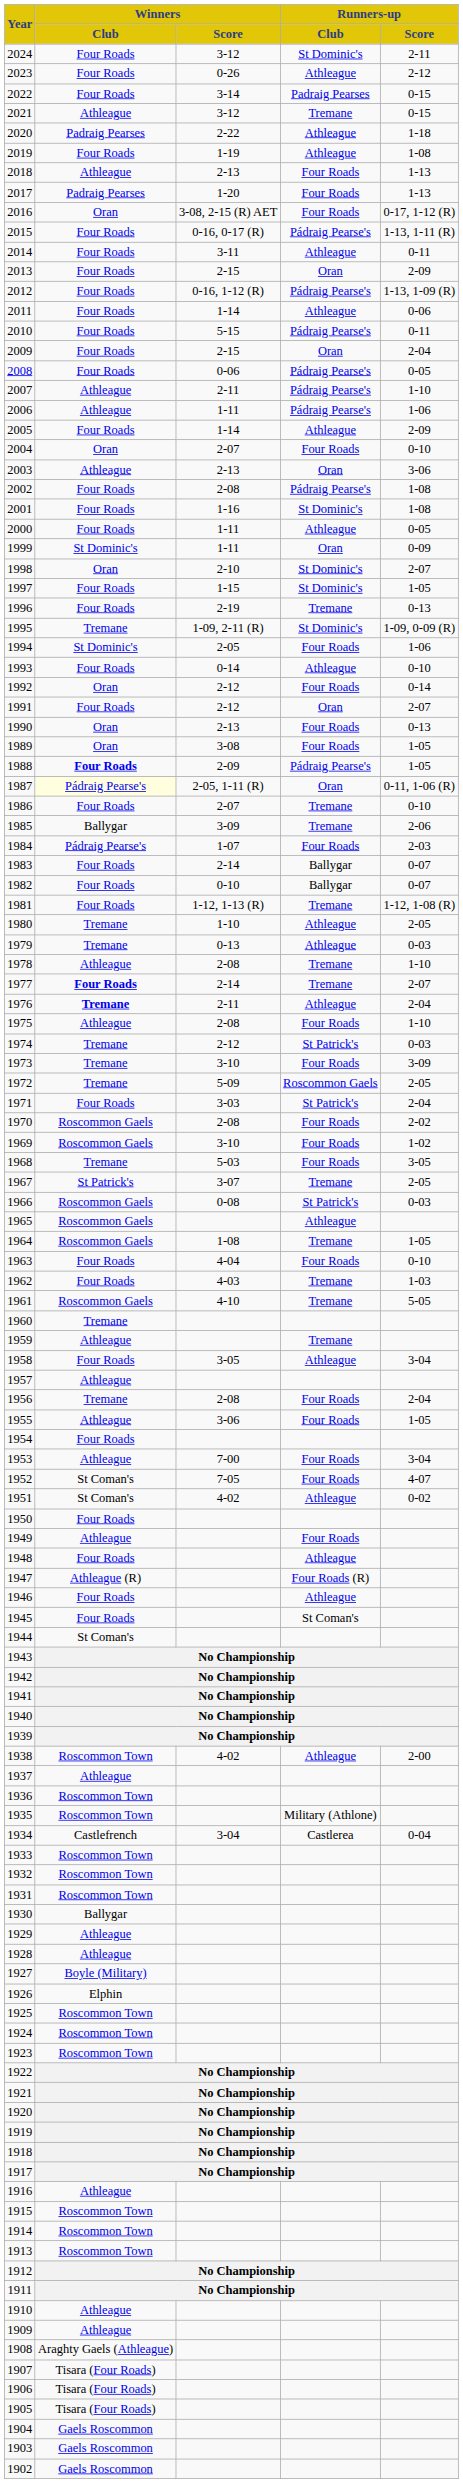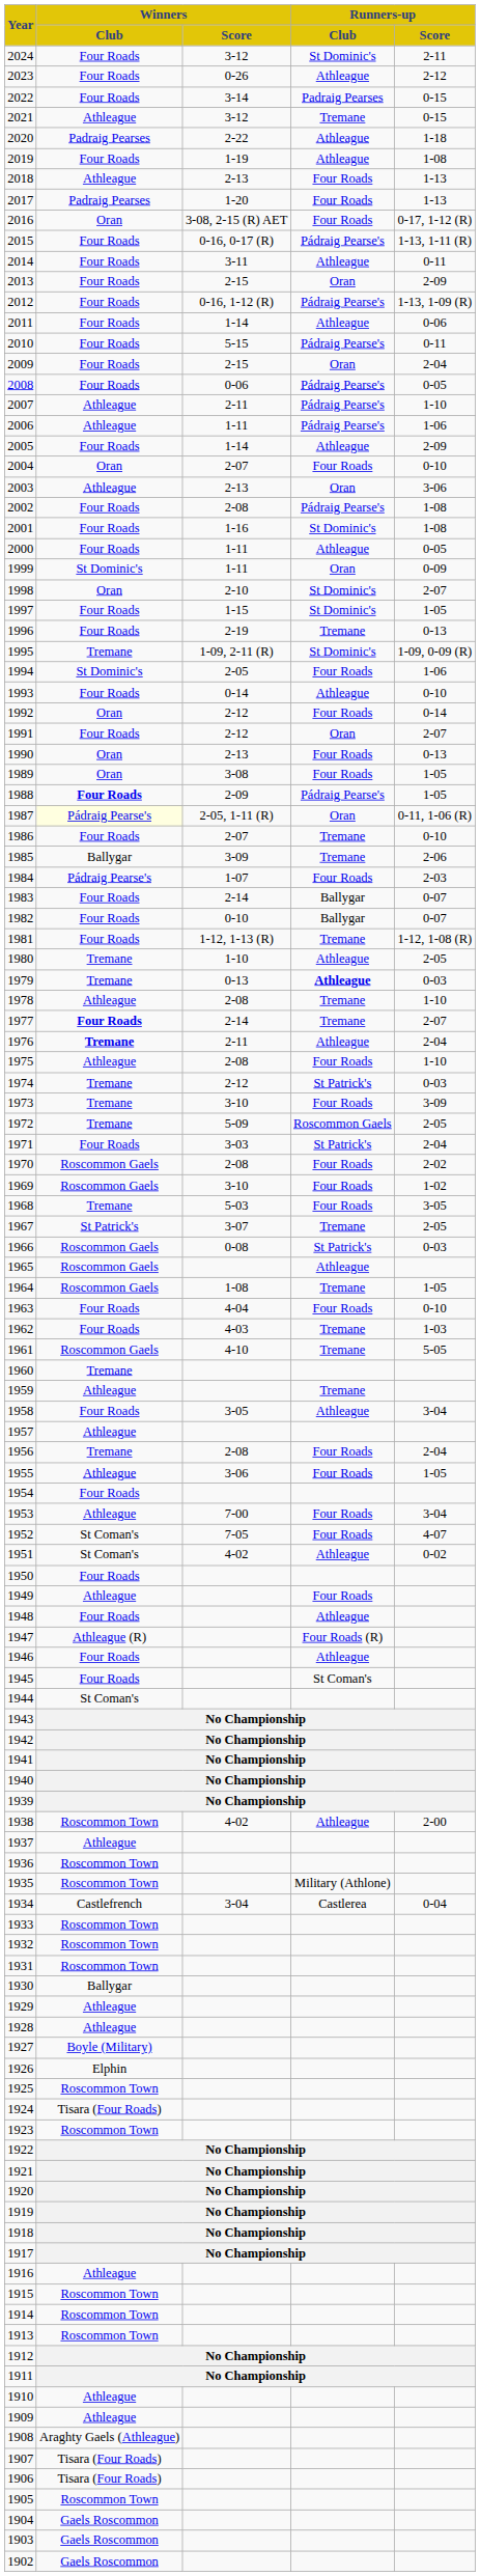 <table class="wikitable sortable" style="text-align:center;">
 <tr>
 <th rowspan="2" style="background:#E2C608;color:#2D3E82;">Year</th>
 <th colspan="2" style="background:#E2C608;color:#2D3E82;">Winners</th>
 <th colspan="2" style="background:#E2C608;color:#2D3E82;">Runners-up</th>
 </tr>
 <tr>
 <th style="background:#E2C608;color:#2D3E82;">Club</th>
 <th style="background:#E2C608;color:#2D3E82;">Score</th>
 <th style="background:#E2C608;color:#2D3E82;">Club</th>
 <th style="background:#E2C608;color:#2D3E82;">Score</th>
 </tr>
 <tr>
 <td>2024</td>
 <td><a href='#'>Four Roads</a></td>
 <td>3-12</td>
 <td><a href='#'>St Dominic's</a></td>
 <td>2-11</td>
 </tr>
 <tr>
 <td>2023</td>
 <td><a href='#'>Four Roads</a></td>
 <td>0-26</td>
 <td><a href='#'>Athleague</a></td>
 <td>2-12</td>
 </tr>
 <tr>
 <td>2022</td>
 <td><a href='#'>Four Roads</a></td>
 <td>3-14</td>
 <td><a href='#'>Padraig Pearses</a></td>
 <td>0-15</td>
 </tr>
 <tr>
 <td>2021</td>
 <td><a href='#'>Athleague</a></td>
 <td>3-12</td>
 <td><a href='#'>Tremane</a></td>
 <td>0-15</td>
 </tr>
 <tr>
 <td>2020</td>
 <td><a href='#'>Padraig Pearses</a></td>
 <td>2-22</td>
 <td><a href='#'>Athleague</a></td>
 <td>1-18</td>
 </tr>
 <tr>
 <td>2019</td>
 <td><a href='#'>Four Roads</a></td>
 <td>1-19</td>
 <td><a href='#'>Athleague</a></td>
 <td>1-08</td>
 </tr>
 <tr>
 <td>2018</td>
 <td><a href='#'>Athleague</a></td>
 <td>2-13</td>
 <td><a href='#'>Four Roads</a></td>
 <td>1-13</td>
 </tr>
 <tr>
 <td>2017</td>
 <td><a href='#'>Padraig Pearses</a></td>
 <td>1-20</td>
 <td><a href='#'>Four Roads</a></td>
 <td>1-13</td>
 </tr>
 <tr>
 <td>2016</td>
 <td><a href='#'>Oran</a></td>
 <td>3-08, 2-15 (R) AET</td>
 <td><a href='#'>Four Roads</a></td>
 <td>0-17, 1-12 (R)</td>
 </tr>
 <tr>
 <td>2015</td>
 <td><a href='#'>Four Roads</a></td>
 <td>0-16, 0-17 (R)</td>
 <td><a href='#'>Pádraig Pearse's</a></td>
 <td>1-13, 1-11 (R)</td>
 </tr>
 <tr>
 <td>2014</td>
 <td><a href='#'>Four Roads</a></td>
 <td>3-11</td>
 <td><a href='#'>Athleague</a></td>
 <td>0-11</td>
 </tr>
 <tr>
 <td>2013</td>
 <td><a href='#'>Four Roads</a></td>
 <td>2-15</td>
 <td><a href='#'>Oran</a></td>
 <td>2-09</td>
 </tr>
 <tr>
 <td>2012</td>
 <td><a href='#'>Four Roads</a></td>
 <td>0-16, 1-12 (R)</td>
 <td><a href='#'>Pádraig Pearse's</a></td>
 <td>1-13, 1-09 (R)</td>
 </tr>
 <tr>
 <td>2011</td>
 <td><a href='#'>Four Roads</a></td>
 <td>1-14</td>
 <td><a href='#'>Athleague</a></td>
 <td>0-06</td>
 </tr>
 <tr>
 <td>2010</td>
 <td><a href='#'>Four Roads</a></td>
 <td>5-15</td>
 <td><a href='#'>Pádraig Pearse's</a></td>
 <td>0-11</td>
 </tr>
 <tr>
 <td>2009</td>
 <td><a href='#'>Four Roads</a></td>
 <td>2-15</td>
 <td><a href='#'>Oran</a></td>
 <td>2-04</td>
 </tr>
 <tr>
 <td><a href='#'>2008</a></td>
 <td><a href='#'>Four Roads</a></td>
 <td>0-06</td>
 <td><a href='#'>Pádraig Pearse's</a></td>
 <td>0-05</td>
 </tr>
 <tr>
 <td>2007</td>
 <td><a href='#'>Athleague</a></td>
 <td>2-11</td>
 <td><a href='#'>Pádraig Pearse's</a></td>
 <td>1-10</td>
 </tr>
 <tr>
 <td>2006</td>
 <td><a href='#'>Athleague</a></td>
 <td>1-11</td>
 <td><a href='#'>Pádraig Pearse's</a></td>
 <td>1-06</td>
 </tr>
 <tr>
 <td>2005</td>
 <td><a href='#'>Four Roads</a></td>
 <td>1-14</td>
 <td><a href='#'>Athleague</a></td>
 <td>2-09</td>
 </tr>
 <tr>
 <td>2004</td>
 <td><a href='#'>Oran</a></td>
 <td>2-07</td>
 <td><a href='#'>Four Roads</a></td>
 <td>0-10</td>
 </tr>
 <tr>
 <td>2003</td>
 <td><a href='#'>Athleague</a></td>
 <td>2-13</td>
 <td><a href='#'>Oran</a></td>
 <td>3-06</td>
 </tr>
 <tr>
 <td>2002</td>
 <td><a href='#'>Four Roads</a></td>
 <td>2-08</td>
 <td><a href='#'>Pádraig Pearse's</a></td>
 <td>1-08</td>
 </tr>
 <tr>
 <td>2001</td>
 <td><a href='#'>Four Roads</a></td>
 <td>1-16</td>
 <td><a href='#'>St Dominic's</a></td>
 <td>1-08</td>
 </tr>
 <tr>
 <td>2000</td>
 <td><a href='#'>Four Roads</a></td>
 <td>1-11</td>
 <td><a href='#'>Athleague</a></td>
 <td>0-05</td>
 </tr>
 <tr>
 <td>1999</td>
 <td><a href='#'>St Dominic's</a></td>
 <td>1-11</td>
 <td><a href='#'>Oran</a></td>
 <td>0-09</td>
 </tr>
 <tr>
 <td>1998</td>
 <td><a href='#'>Oran</a></td>
 <td>2-10</td>
 <td><a href='#'>St Dominic's</a></td>
 <td>2-07</td>
 </tr>
 <tr>
 <td>1997</td>
 <td><a href='#'>Four Roads</a></td>
 <td>1-15</td>
 <td><a href='#'>St Dominic's</a></td>
 <td>1-05</td>
 </tr>
 <tr>
 <td>1996</td>
 <td><a href='#'>Four Roads</a></td>
 <td>2-19</td>
 <td><a href='#'>Tremane</a></td>
 <td>0-13</td>
 </tr>
 <tr>
 <td>1995</td>
 <td><a href='#'>Tremane</a></td>
 <td>1-09, 2-11 (R)</td>
 <td><a href='#'>St Dominic's</a></td>
 <td>1-09,  0-09 (R)</td>
 </tr>
 <tr>
 <td>1994</td>
 <td><a href='#'>St Dominic's</a></td>
 <td>2-05</td>
 <td><a href='#'>Four Roads</a></td>
 <td>1-06</td>
 </tr>
 <tr>
 <td>1993</td>
 <td><a href='#'>Four Roads</a></td>
 <td>0-14</td>
 <td><a href='#'>Athleague</a></td>
 <td>0-10</td>
 </tr>
 <tr>
 <td>1992</td>
 <td><a href='#'>Oran</a></td>
 <td>2-12</td>
 <td><a href='#'>Four Roads</a></td>
 <td>0-14</td>
 </tr>
 <tr>
 <td>1991</td>
 <td><a href='#'>Four Roads</a></td>
 <td>2-12</td>
 <td><a href='#'>Oran</a></td>
 <td>2-07</td>
 </tr>
 <tr>
 <td>1990</td>
 <td><a href='#'>Oran</a></td>
 <td>2-13</td>
 <td><a href='#'>Four Roads</a></td>
 <td>0-13</td>
 </tr>
 <tr>
 <td>1989</td>
 <td><a href='#'>Oran</a></td>
 <td>3-08</td>
 <td><a href='#'>Four Roads</a></td>
 <td>1-05</td>
 </tr>
 <tr>
 <td>1988</td>
 <td><strong><a href='#'>Four Roads</a></strong></td>
 <td>2-09</td>
 <td><a href='#'>Pádraig Pearse's</a></td>
 <td>1-05</td>
 </tr>
 <tr>
 <td>1987</td>
 <td style="background: lightyellow;"><a href='#'>Pádraig Pearse's</a></td>
 <td>2-05, 1-11 (R)</td>
 <td><a href='#'>Oran</a></td>
 <td>0-11, 1-06 (R)</td>
 </tr>
 <tr>
 <td>1986</td>
 <td><a href='#'>Four Roads</a></td>
 <td>2-07</td>
 <td><a href='#'>Tremane</a></td>
 <td>0-10</td>
 </tr>
 <tr>
 <td>1985</td>
 <td>Ballygar</td>
 <td>3-09</td>
 <td><a href='#'>Tremane</a></td>
 <td>2-06</td>
 </tr>
 <tr>
 <td>1984</td>
 <td><a href='#'>Pádraig Pearse's</a></td>
 <td>1-07</td>
 <td><a href='#'>Four Roads</a></td>
 <td>2-03</td>
 </tr>
 <tr>
 <td>1983</td>
 <td><a href='#'>Four Roads</a></td>
 <td>2-14</td>
 <td>Ballygar</td>
 <td>0-07</td>
 </tr>
 <tr>
 <td>1982</td>
 <td><a href='#'>Four Roads</a></td>
 <td>0-10</td>
 <td>Ballygar</td>
 <td>0-07</td>
 </tr>
 <tr>
 <td>1981</td>
 <td><a href='#'>Four Roads</a></td>
 <td>1-12, 1-13 (R)</td>
 <td><a href='#'>Tremane</a></td>
 <td>1-12, 1-08 (R)</td>
 </tr>
 <tr>
 <td>1980</td>
 <td><a href='#'>Tremane</a></td>
 <td>1-10</td>
 <td><a href='#'>Athleague</a></td>
 <td>2-05</td>
 </tr>
 <tr>
 <td>1979</td>
 <td><a href='#'>Tremane</a></td>
 <td>0-13</td>
-<td><a href='#'>Athleague</a></td>
+<td><strong><a href='#'>Athleague</a></strong></td>
 <td>0-03</td>
 </tr>
 <tr>
 <td>1978</td>
 <td><a href='#'>Athleague</a></td>
 <td>2-08</td>
 <td><a href='#'>Tremane</a></td>
 <td>1-10</td>
 </tr>
 <tr>
 <td>1977</td>
 <td><strong><a href='#'>Four Roads</a></strong></td>
 <td>2-14</td>
 <td><a href='#'>Tremane</a></td>
 <td>2-07</td>
 </tr>
 <tr>
 <td>1976</td>
 <td><strong><a href='#'>Tremane</a></strong></td>
 <td>2-11</td>
 <td><a href='#'>Athleague</a></td>
 <td>2-04</td>
 </tr>
 <tr>
 <td>1975</td>
 <td><a href='#'>Athleague</a></td>
 <td>2-08</td>
 <td><a href='#'>Four Roads</a></td>
 <td>1-10</td>
 </tr>
 <tr>
 <td>1974</td>
 <td><a href='#'>Tremane</a></td>
 <td>2-12</td>
 <td><a href='#'>St Patrick's</a></td>
 <td>0-03</td>
 </tr>
 <tr>
 <td>1973</td>
 <td><a href='#'>Tremane</a></td>
 <td>3-10</td>
 <td><a href='#'>Four Roads</a></td>
 <td>3-09</td>
 </tr>
 <tr>
 <td>1972</td>
 <td><a href='#'>Tremane</a></td>
 <td>5-09</td>
 <td><a href='#'>Roscommon Gaels</a></td>
 <td>2-05</td>
 </tr>
 <tr>
 <td>1971</td>
 <td><a href='#'>Four Roads</a></td>
 <td>3-03</td>
 <td><a href='#'>St Patrick's</a></td>
 <td>2-04</td>
 </tr>
 <tr>
 <td>1970</td>
 <td><a href='#'>Roscommon Gaels</a></td>
 <td>2-08</td>
 <td><a href='#'>Four Roads</a></td>
 <td>2-02</td>
 </tr>
 <tr>
 <td>1969</td>
 <td><a href='#'>Roscommon Gaels</a></td>
 <td>3-10</td>
 <td><a href='#'>Four Roads</a></td>
 <td>1-02</td>
 </tr>
 <tr>
 <td>1968</td>
 <td><a href='#'>Tremane</a></td>
 <td>5-03</td>
 <td><a href='#'>Four Roads</a></td>
 <td>3-05</td>
 </tr>
 <tr>
 <td>1967</td>
 <td><a href='#'>St Patrick's</a></td>
 <td>3-07</td>
 <td><a href='#'>Tremane</a></td>
 <td>2-05</td>
 </tr>
 <tr>
 <td>1966</td>
 <td><a href='#'>Roscommon Gaels</a></td>
 <td>0-08</td>
 <td><a href='#'>St Patrick's</a></td>
 <td>0-03</td>
 </tr>
 <tr>
 <td>1965</td>
 <td><a href='#'>Roscommon Gaels</a></td>
 <td></td>
 <td><a href='#'>Athleague</a></td>
 <td></td>
 </tr>
 <tr>
 <td>1964</td>
 <td><a href='#'>Roscommon Gaels</a></td>
 <td>1-08</td>
 <td><a href='#'>Tremane</a></td>
 <td>1-05</td>
 </tr>
 <tr>
 <td>1963</td>
 <td><a href='#'>Four Roads</a></td>
 <td>4-04</td>
 <td><a href='#'>Four Roads</a></td>
 <td>0-10</td>
 </tr>
 <tr>
 <td>1962</td>
 <td><a href='#'>Four Roads</a></td>
 <td>4-03</td>
 <td><a href='#'>Tremane</a></td>
 <td>1-03</td>
 </tr>
 <tr>
 <td>1961</td>
 <td><a href='#'>Roscommon Gaels</a></td>
 <td>4-10</td>
 <td><a href='#'>Tremane</a></td>
 <td>5-05</td>
 </tr>
 <tr>
 <td>1960</td>
 <td><a href='#'>Tremane</a></td>
 <td></td>
 <td></td>
 <td></td>
 </tr>
 <tr>
 <td>1959</td>
 <td><a href='#'>Athleague</a></td>
 <td></td>
 <td><a href='#'>Tremane</a></td>
 <td></td>
 </tr>
 <tr>
 <td>1958</td>
 <td><a href='#'>Four Roads</a></td>
 <td>3-05</td>
 <td><a href='#'>Athleague</a></td>
 <td>3-04</td>
 </tr>
 <tr>
 <td>1957</td>
 <td><a href='#'>Athleague</a></td>
 <td></td>
 <td></td>
 <td></td>
 </tr>
 <tr>
 <td>1956</td>
 <td><a href='#'>Tremane</a></td>
 <td>2-08</td>
 <td><a href='#'>Four Roads</a></td>
 <td>2-04</td>
 </tr>
 <tr>
 <td>1955</td>
 <td><a href='#'>Athleague</a></td>
 <td>3-06</td>
 <td><a href='#'>Four Roads</a></td>
 <td>1-05</td>
 </tr>
 <tr>
 <td>1954</td>
 <td><a href='#'>Four Roads</a></td>
 <td></td>
 <td></td>
 <td></td>
 </tr>
 <tr>
 <td>1953</td>
 <td><a href='#'>Athleague</a></td>
 <td>7-00</td>
 <td><a href='#'>Four Roads</a></td>
 <td>3-04</td>
 </tr>
 <tr>
 <td>1952</td>
 <td>St Coman's</td>
 <td>7-05</td>
 <td><a href='#'>Four Roads</a></td>
 <td>4-07</td>
 </tr>
 <tr>
 <td>1951</td>
 <td>St Coman's</td>
 <td>4-02</td>
 <td><a href='#'>Athleague</a></td>
 <td>0-02</td>
 </tr>
 <tr>
 <td>1950</td>
 <td><a href='#'>Four Roads</a></td>
 <td></td>
 <td></td>
 <td></td>
 </tr>
 <tr>
 <td>1949</td>
 <td><a href='#'>Athleague</a></td>
 <td></td>
 <td><a href='#'>Four Roads</a></td>
 <td></td>
 </tr>
 <tr>
 <td>1948</td>
 <td><a href='#'>Four Roads</a></td>
 <td></td>
 <td><a href='#'>Athleague</a></td>
 <td></td>
 </tr>
 <tr>
 <td>1947</td>
 <td><a href='#'>Athleague</a> (R)</td>
 <td></td>
 <td><a href='#'>Four Roads</a> (R)</td>
 <td></td>
 </tr>
 <tr>
 <td>1946</td>
 <td><a href='#'>Four Roads</a></td>
 <td></td>
 <td><a href='#'>Athleague</a></td>
 <td></td>
 </tr>
 <tr>
 <td>1945</td>
 <td><a href='#'>Four Roads</a></td>
 <td></td>
 <td>St Coman's</td>
 <td></td>
 </tr>
 <tr>
 <td>1944</td>
 <td>St Coman's</td>
 <td></td>
 <td></td>
 <td></td>
 </tr>
 <tr>
 <td>1943</td>
 <th colspan=4 align=center>No Championship</th>
 </tr>
 <tr>
 <td>1942</td>
 <th colspan=4 align=center>No Championship</th>
 </tr>
 <tr>
 <td>1941</td>
 <th colspan=4 align=center>No Championship</th>
 </tr>
 <tr>
 <td>1940</td>
 <th colspan=4 align=center>No Championship</th>
 </tr>
 <tr>
 <td>1939</td>
 <th colspan=4 align=center>No Championship</th>
 </tr>
 <tr>
 <td>1938</td>
 <td><a href='#'>Roscommon Town</a></td>
 <td>4-02</td>
 <td><a href='#'>Athleague</a></td>
 <td>2-00</td>
 </tr>
 <tr>
 <td>1937</td>
 <td><a href='#'>Athleague</a></td>
 <td></td>
 <td></td>
 <td></td>
 </tr>
 <tr>
 <td>1936</td>
 <td><a href='#'>Roscommon Town</a></td>
 <td></td>
 <td></td>
 <td></td>
 </tr>
 <tr>
 <td>1935</td>
 <td><a href='#'>Roscommon Town</a></td>
 <td></td>
 <td>Military (Athlone)</td>
 <td></td>
 </tr>
 <tr>
 <td>1934</td>
 <td>Castlefrench</td>
 <td>3-04</td>
 <td>Castlerea</td>
 <td>0-04</td>
 </tr>
 <tr>
 <td>1933</td>
 <td><a href='#'>Roscommon Town</a></td>
 <td></td>
 <td></td>
 <td></td>
 </tr>
 <tr>
 <td>1932</td>
 <td><a href='#'>Roscommon Town</a></td>
 <td></td>
 <td></td>
 <td></td>
 </tr>
 <tr>
 <td>1931</td>
 <td><a href='#'>Roscommon Town</a></td>
 <td></td>
 <td></td>
 <td></td>
 </tr>
 <tr>
 <td>1930</td>
 <td>Ballygar</td>
 <td></td>
 <td></td>
 <td></td>
 </tr>
 <tr>
 <td>1929</td>
 <td><a href='#'>Athleague</a></td>
 <td></td>
 <td></td>
 <td></td>
 </tr>
 <tr>
 <td>1928</td>
 <td><a href='#'>Athleague</a></td>
 <td></td>
 <td></td>
 <td></td>
 </tr>
 <tr>
 <td>1927</td>
 <td><a href='#'>Boyle (Military)</a></td>
 <td></td>
 <td></td>
 <td></td>
 </tr>
 <tr>
 <td>1926</td>
 <td>Elphin</td>
 <td></td>
 <td></td>
 <td></td>
 </tr>
 <tr>
 <td>1925</td>
 <td><a href='#'>Roscommon Town</a></td>
 <td></td>
 <td></td>
 <td></td>
 </tr>
 <tr>
 <td>1924</td>
-<td><a href='#'>Roscommon Town</a></td>
+<td>Tisara (<a href='#'>Four Roads</a>)</td>
 <td></td>
 <td></td>
 <td></td>
 </tr>
 <tr>
 <td>1923</td>
 <td><a href='#'>Roscommon Town</a></td>
 <td></td>
 <td></td>
 <td></td>
 </tr>
 <tr>
 <td>1922</td>
 <th colspan=4 align=center>No Championship</th>
 </tr>
 <tr>
 <td>1921</td>
 <th colspan=4 align=center>No Championship</th>
 </tr>
 <tr>
 <td>1920</td>
 <th colspan=4 align=center>No Championship</th>
 </tr>
 <tr>
 <td>1919</td>
 <th colspan=4 align=center>No Championship</th>
 </tr>
 <tr>
 <td>1918</td>
 <th colspan=4 align=center>No Championship</th>
 </tr>
 <tr>
 <td>1917</td>
 <th colspan=4 align=center>No Championship</th>
 </tr>
 <tr>
 <td>1916</td>
 <td><a href='#'>Athleague</a></td>
 <td></td>
 <td></td>
 <td></td>
 </tr>
 <tr>
 <td>1915</td>
 <td><a href='#'>Roscommon Town</a></td>
 <td></td>
 <td></td>
 <td></td>
 </tr>
 <tr>
 <td>1914</td>
 <td><a href='#'>Roscommon Town</a></td>
 <td></td>
 <td></td>
 <td></td>
 </tr>
 <tr>
 <td>1913</td>
 <td><a href='#'>Roscommon Town</a></td>
 <td></td>
 <td></td>
 <td></td>
 </tr>
 <tr>
 <td>1912</td>
 <th colspan=4 align=center>No Championship</th>
 </tr>
 <tr>
 <td>1911</td>
 <th colspan=4 align=center>No Championship</th>
 </tr>
 <tr>
 <td>1910</td>
 <td><a href='#'>Athleague</a></td>
 <td></td>
 <td></td>
 <td></td>
 </tr>
 <tr>
 <td>1909</td>
 <td><a href='#'>Athleague</a></td>
 <td></td>
 <td></td>
 <td></td>
 </tr>
 <tr>
 <td>1908</td>
 <td>Araghty Gaels (<a href='#'>Athleague</a>)</td>
 <td></td>
 <td></td>
 <td></td>
 </tr>
 <tr>
 <td>1907</td>
 <td>Tisara (<a href='#'>Four Roads</a>)</td>
 <td></td>
 <td></td>
 <td></td>
 </tr>
 <tr>
 <td>1906</td>
 <td>Tisara (<a href='#'>Four Roads</a>)</td>
 <td></td>
 <td></td>
 <td></td>
 </tr>
 <tr>
 <td>1905</td>
-<td>Tisara (<a href='#'>Four Roads</a>)</td>
+<td><a href='#'>Roscommon Town</a></td>
 <td></td>
 <td></td>
 <td></td>
 </tr>
 <tr>
 <td>1904</td>
 <td><a href='#'>Gaels Roscommon</a></td>
 <td></td>
 <td></td>
 <td></td>
 </tr>
 <tr>
 <td>1903</td>
 <td><a href='#'>Gaels Roscommon</a></td>
 <td></td>
 <td></td>
 <td></td>
 </tr>
 <tr>
 <td>1902</td>
 <td><a href='#'>Gaels Roscommon</a></td>
 <td></td>
 <td></td>
 <td></td>
 </tr>
 </table>
